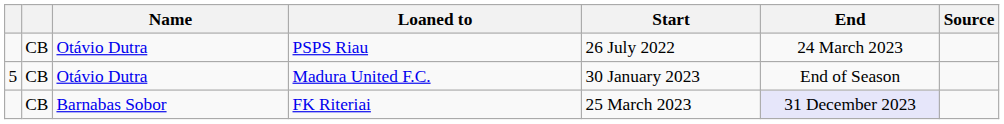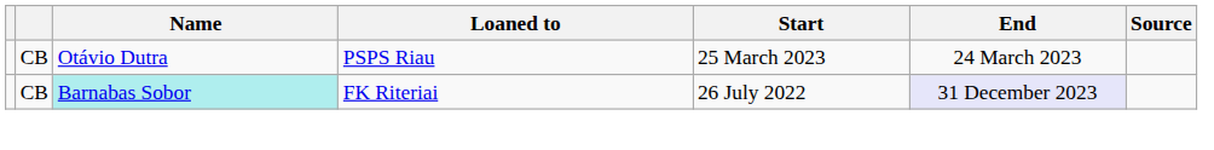 <table class="wikitable plainrowheaders sortable" style="font-size:95%">
 <tr>
 <th></th>
 <th></th>
 <th scope="col" style="width:200px;">Name</th>
 <th scope="col" style="width:250px;">Loaned to</th>
 <th scope="col" style="width:150px;">Start</th>
 <th scope="col" style="width:150px;">End</th>
 <th>Source</th>
 </tr>
 <tr>
 <td align=center></td>
 <td align=center>CB</td>
 <td> <a href='#'>Otávio Dutra</a></td>
 <td> <a href='#'>PSPS Riau</a></td>
-<td>26 July 2022</td>
+<td>25 March 2023</td>
 <td align=center>24 March 2023</td>
-<td align=center></td>
-</tr>
-<tr>
-<td align=center>5</td>
-<td align=center>CB</td>
-<td> <a href='#'>Otávio Dutra</a></td>
-<td> <a href='#'>Madura United F.C.</a></td>
-<td>30 January 2023</td>
-<td align=center>End of Season</td>
 <td align=center></td>
 </tr>
 <tr>
 <td align=center></td>
 <td align=center>CB</td>
-<td> <a href='#'>Barnabas Sobor</a></td>
+<td style="background: paleturquoise;"> <a href='#'>Barnabas Sobor</a></td>
 <td> <a href='#'>FK Riteriai</a></td>
-<td>25 March 2023</td>
+<td>26 July 2022</td>
 <td align=center style="background: lavender;">31 December 2023</td>
 <td align=center></td>
 </tr>
 </table>
